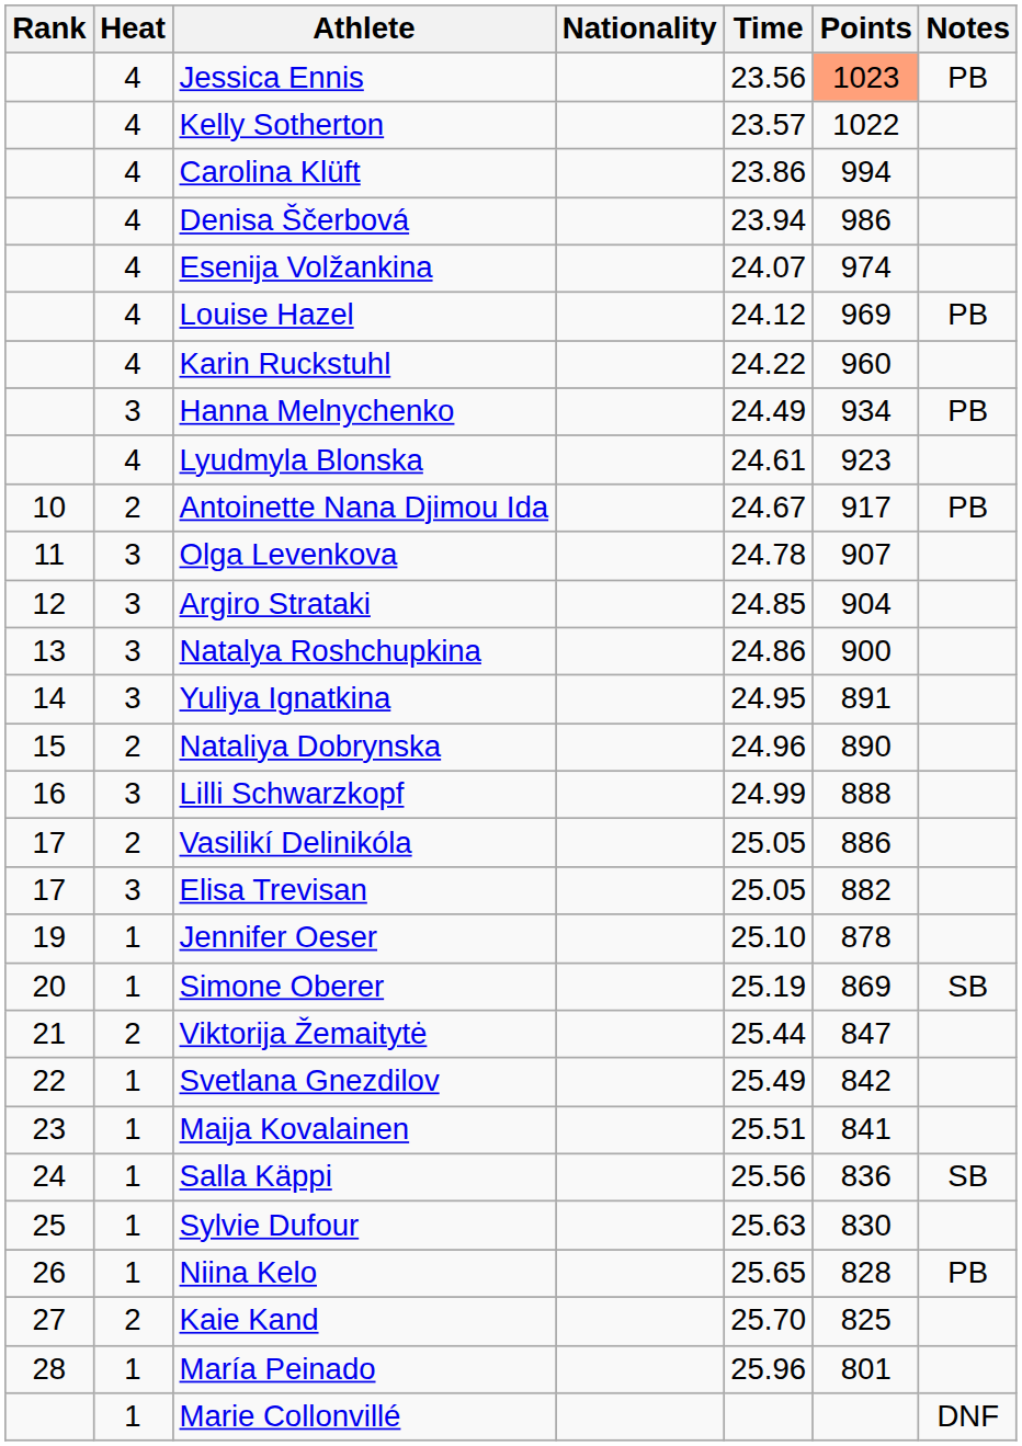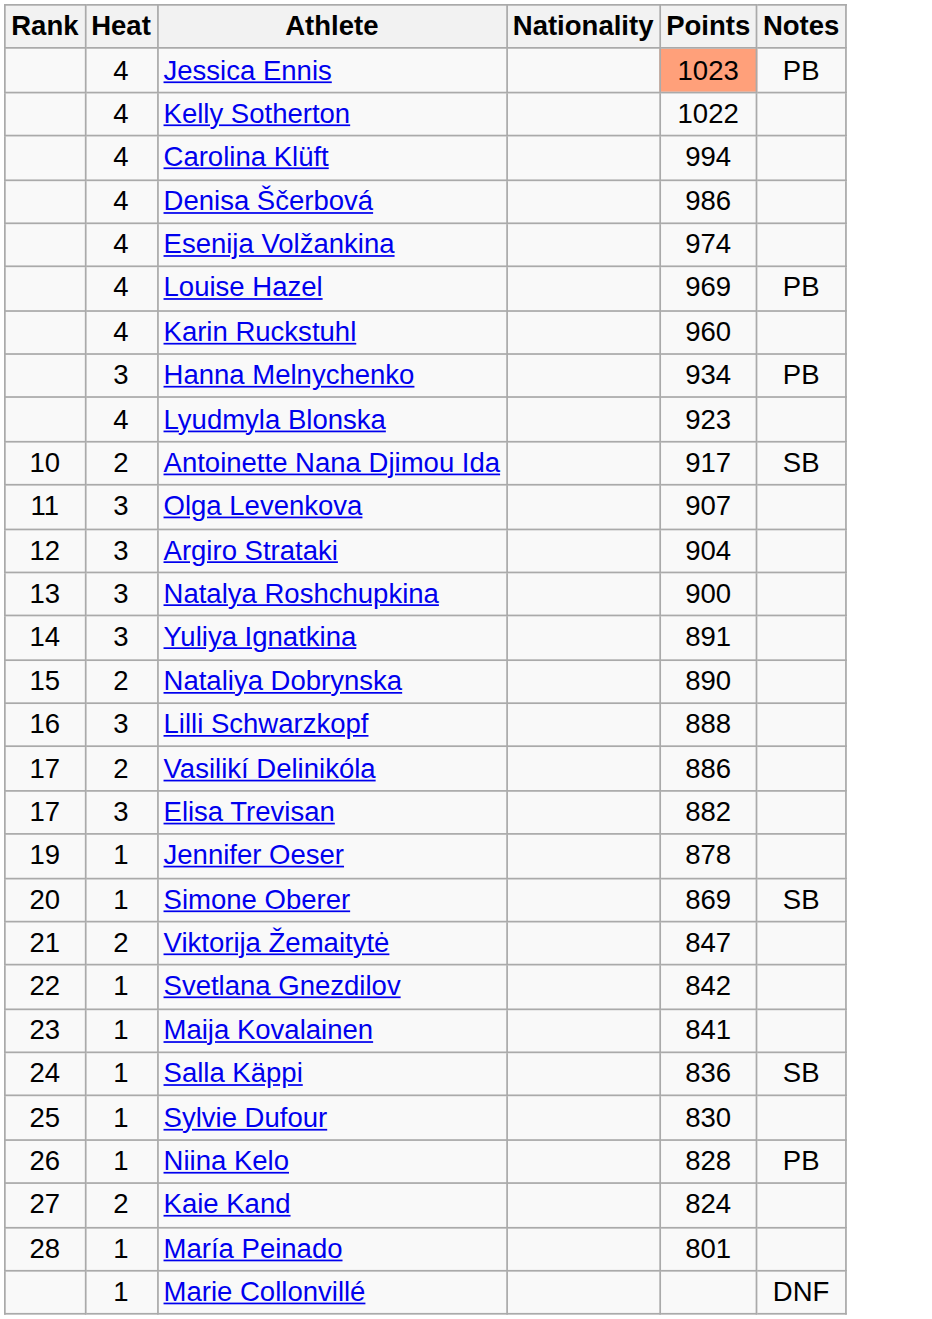 <table class="wikitable sortable" style="text-align:center">
 <tr>
 <th>Rank</th>
 <th>Heat</th>
 <th>Athlete</th>
 <th>Nationality</th>
-<th>Time</th>
 <th>Points</th>
 <th>Notes</th>
 </tr>
 <tr>
 <td></td>
 <td>4</td>
 <td align=left><a href='#'>Jessica Ennis</a></td>
 <td align=left></td>
-<td>23.56</td>
 <td style="background: lightsalmon;">1023</td>
 <td>PB</td>
 </tr>
 <tr>
 <td></td>
 <td>4</td>
 <td align=left><a href='#'>Kelly Sotherton</a></td>
 <td align=left></td>
-<td>23.57</td>
 <td>1022</td>
 <td></td>
 </tr>
 <tr>
 <td></td>
 <td>4</td>
 <td align=left><a href='#'>Carolina Klüft</a></td>
 <td align=left></td>
-<td>23.86</td>
 <td>994</td>
 <td></td>
 </tr>
 <tr>
 <td></td>
 <td>4</td>
 <td align=left><a href='#'>Denisa Ščerbová</a></td>
 <td align=left></td>
-<td>23.94</td>
 <td>986</td>
 <td></td>
 </tr>
 <tr>
 <td></td>
 <td>4</td>
 <td align=left><a href='#'>Esenija Volžankina</a></td>
 <td align=left></td>
-<td>24.07</td>
 <td>974</td>
 <td></td>
 </tr>
 <tr>
 <td></td>
 <td>4</td>
 <td align=left><a href='#'>Louise Hazel</a></td>
 <td align=left></td>
-<td>24.12</td>
 <td>969</td>
 <td>PB</td>
 </tr>
 <tr>
 <td></td>
 <td>4</td>
 <td align=left><a href='#'>Karin Ruckstuhl</a></td>
 <td align=left></td>
-<td>24.22</td>
 <td>960</td>
 <td></td>
 </tr>
 <tr>
 <td></td>
 <td>3</td>
 <td align=left><a href='#'>Hanna Melnychenko</a></td>
 <td align=left></td>
-<td>24.49</td>
 <td>934</td>
 <td>PB</td>
 </tr>
 <tr>
 <td></td>
 <td>4</td>
 <td align=left><a href='#'>Lyudmyla Blonska</a></td>
 <td align=left></td>
-<td>24.61</td>
 <td>923</td>
 <td></td>
 </tr>
 <tr>
 <td>10</td>
 <td>2</td>
 <td align=left><a href='#'>Antoinette Nana Djimou Ida</a></td>
 <td align=left></td>
-<td>24.67</td>
 <td>917</td>
-<td>PB</td>
+<td>SB</td>
 </tr>
 <tr>
 <td>11</td>
 <td>3</td>
 <td align=left><a href='#'>Olga Levenkova</a></td>
 <td align=left></td>
-<td>24.78</td>
 <td>907</td>
 <td></td>
 </tr>
 <tr>
 <td>12</td>
 <td>3</td>
 <td align=left><a href='#'>Argiro Strataki</a></td>
 <td align=left></td>
-<td>24.85</td>
 <td>904</td>
 <td></td>
 </tr>
 <tr>
 <td>13</td>
 <td>3</td>
 <td align=left><a href='#'>Natalya Roshchupkina</a></td>
 <td align=left></td>
-<td>24.86</td>
 <td>900</td>
 <td></td>
 </tr>
 <tr>
 <td>14</td>
 <td>3</td>
 <td align=left><a href='#'>Yuliya Ignatkina</a></td>
 <td align=left></td>
-<td>24.95</td>
 <td>891</td>
 <td></td>
 </tr>
 <tr>
 <td>15</td>
 <td>2</td>
 <td align=left><a href='#'>Nataliya Dobrynska</a></td>
 <td align=left></td>
-<td>24.96</td>
 <td>890</td>
 <td></td>
 </tr>
 <tr>
 <td>16</td>
 <td>3</td>
 <td align=left><a href='#'>Lilli Schwarzkopf</a></td>
 <td align=left></td>
-<td>24.99</td>
 <td>888</td>
 <td></td>
 </tr>
 <tr>
 <td>17</td>
 <td>2</td>
 <td align=left><a href='#'>Vasilikí Delinikóla</a></td>
 <td align=left></td>
-<td>25.05</td>
 <td>886</td>
 <td></td>
 </tr>
 <tr>
 <td>17</td>
 <td>3</td>
 <td align=left><a href='#'>Elisa Trevisan</a></td>
 <td align=left></td>
-<td>25.05</td>
 <td>882</td>
 <td></td>
 </tr>
 <tr>
 <td>19</td>
 <td>1</td>
 <td align=left><a href='#'>Jennifer Oeser</a></td>
 <td align=left></td>
-<td>25.10</td>
 <td>878</td>
 <td></td>
 </tr>
 <tr>
 <td>20</td>
 <td>1</td>
 <td align=left><a href='#'>Simone Oberer</a></td>
 <td align=left></td>
-<td>25.19</td>
 <td>869</td>
 <td>SB</td>
 </tr>
 <tr>
 <td>21</td>
 <td>2</td>
 <td align=left><a href='#'>Viktorija Žemaitytė</a></td>
 <td align=left></td>
-<td>25.44</td>
 <td>847</td>
 <td></td>
 </tr>
 <tr>
 <td>22</td>
 <td>1</td>
 <td align=left><a href='#'>Svetlana Gnezdilov</a></td>
 <td align=left></td>
-<td>25.49</td>
 <td>842</td>
 <td></td>
 </tr>
 <tr>
 <td>23</td>
 <td>1</td>
 <td align=left><a href='#'>Maija Kovalainen</a></td>
 <td align=left></td>
-<td>25.51</td>
 <td>841</td>
 <td></td>
 </tr>
 <tr>
 <td>24</td>
 <td>1</td>
 <td align=left><a href='#'>Salla Käppi</a></td>
 <td align=left></td>
-<td>25.56</td>
 <td>836</td>
 <td>SB</td>
 </tr>
 <tr>
 <td>25</td>
 <td>1</td>
 <td align=left><a href='#'>Sylvie Dufour</a></td>
 <td align=left></td>
-<td>25.63</td>
 <td>830</td>
 <td></td>
 </tr>
 <tr>
 <td>26</td>
 <td>1</td>
 <td align=left><a href='#'>Niina Kelo</a></td>
 <td align=left></td>
-<td>25.65</td>
 <td>828</td>
 <td>PB</td>
 </tr>
 <tr>
 <td>27</td>
 <td>2</td>
 <td align=left><a href='#'>Kaie Kand</a></td>
 <td align=left></td>
-<td>25.70</td>
-<td>825</td>
+<td>824</td>
 <td></td>
 </tr>
 <tr>
 <td>28</td>
 <td>1</td>
 <td align=left><a href='#'>María Peinado</a></td>
 <td align=left></td>
-<td>25.96</td>
 <td>801</td>
 <td></td>
 </tr>
 <tr>
 <td></td>
 <td>1</td>
 <td align=left><a href='#'>Marie Collonvillé</a></td>
 <td align=left></td>
 <td></td>
-<td></td>
 <td>DNF</td>
 </tr>
 </table>
